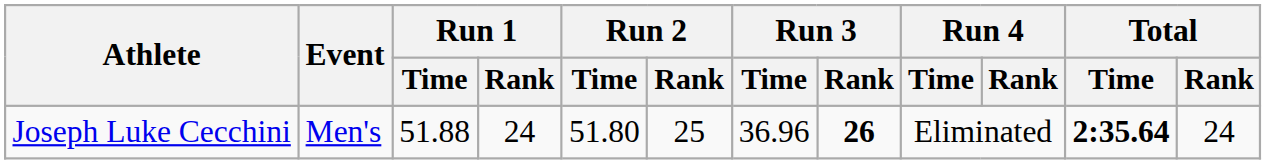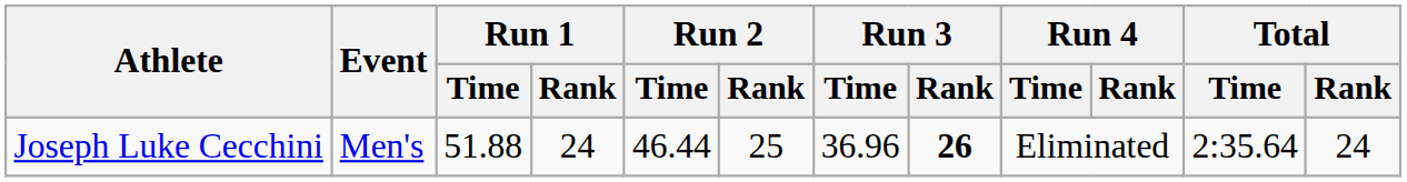 <table class="wikitable" style="font-size:90%">
 <tr>
 <th rowspan="2">Athlete</th>
 <th rowspan="2">Event</th>
 <th colspan="2">Run 1</th>
 <th colspan="2">Run 2</th>
 <th colspan="2">Run 3</th>
 <th colspan="2">Run 4</th>
 <th colspan="2">Total</th>
 </tr>
 <tr style="font-size:95%">
 <th>Time</th>
 <th>Rank</th>
 <th>Time</th>
 <th>Rank</th>
 <th>Time</th>
 <th>Rank</th>
 <th>Time</th>
 <th>Rank</th>
 <th>Time</th>
 <th>Rank</th>
 </tr>
 <tr align=center>
 <td align=left><a href='#'>Joseph Luke Cecchini</a></td>
 <td align=left><a href='#'>Men's</a></td>
 <td>51.88</td>
 <td>24</td>
-<td>51.80</td>
+<td>46.44</td>
 <td>25</td>
 <td>36.96</td>
 <td><strong>26</strong></td>
 <td colspan=2>Eliminated</td>
-<td><strong>2:35.64</strong></td>
+<td>2:35.64</td>
 <td>24</td>
 </tr>
 </table>
